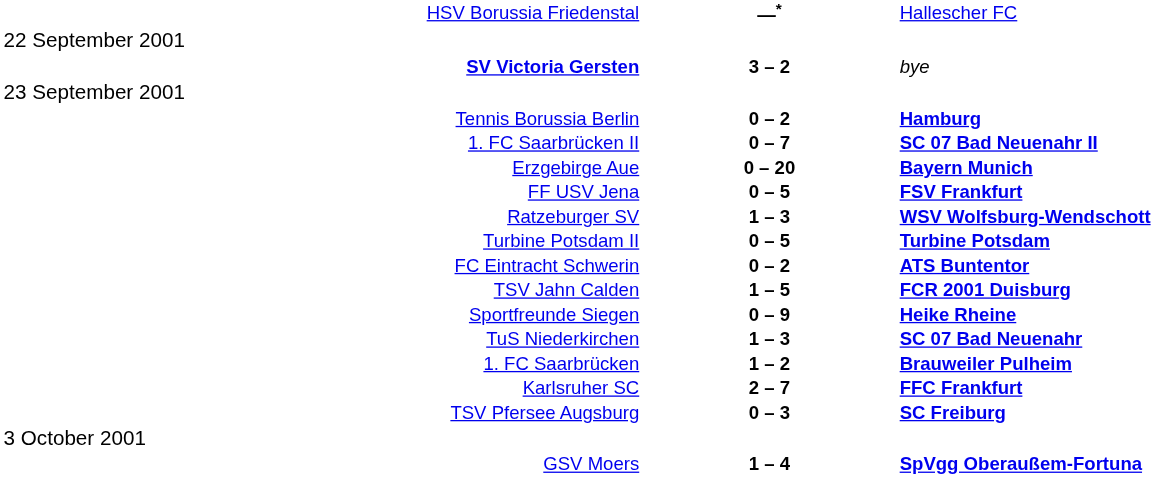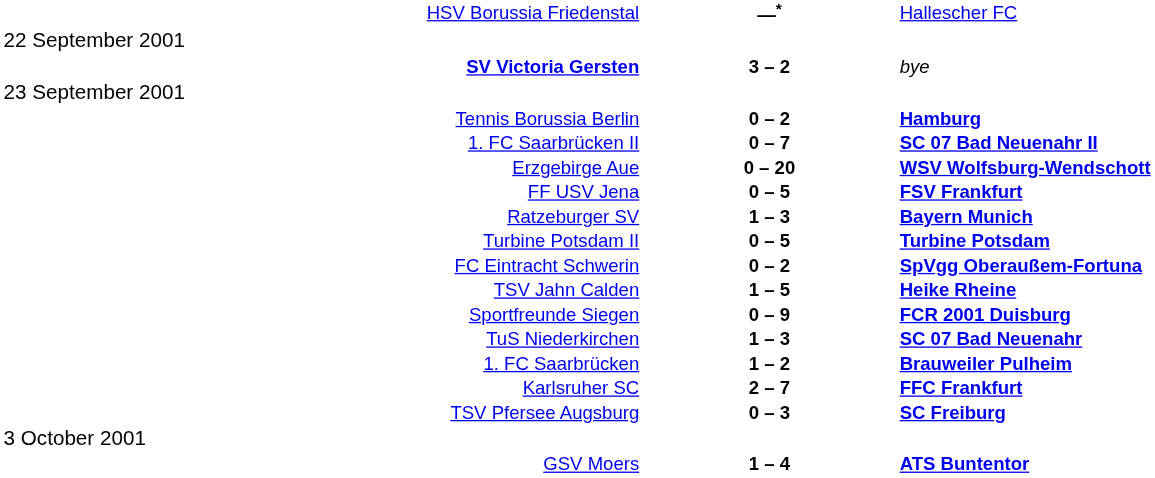 <table width=100% cellspacing=1>
 <tr>
 <th width=25%></th>
 <th width=10%></th>
 <th width=25%></th>
 <th></th>
 </tr>
 <tr style=font-size:90%>
 <td align=right><a href='#'>HSV Borussia Friedenstal</a></td>
 <td align=center><strong>—<sup>*</sup></strong></td>
 <td><a href='#'>Hallescher FC</a></td>
 </tr>
 <tr>
 <td>22 September 2001</td>
 </tr>
 <tr style=font-size:90%>
 <td align=right><strong><a href='#'>SV Victoria Gersten</a></strong></td>
 <td align=center><strong>3 – 2</strong></td>
 <td><em>bye</em></td>
 </tr>
 <tr>
 <td>23 September 2001</td>
 </tr>
 <tr style=font-size:90%>
 <td align=right><a href='#'>Tennis Borussia Berlin</a></td>
 <td align=center><strong>0 – 2</strong></td>
 <td><strong><a href='#'>Hamburg</a></strong></td>
 </tr>
 <tr style=font-size:90%>
 <td align=right><a href='#'>1. FC Saarbrücken II</a></td>
 <td align=center><strong>0 – 7</strong></td>
 <td><strong><a href='#'>SC 07 Bad Neuenahr II</a></strong></td>
 </tr>
 <tr style=font-size:90%>
 <td align=right><a href='#'>Erzgebirge Aue</a></td>
 <td align=center><strong>0 – 20</strong></td>
-<td><strong><a href='#'>Bayern Munich</a></strong></td>
+<td><strong><a href='#'>WSV Wolfsburg-Wendschott</a></strong></td>
 </tr>
 <tr style=font-size:90%>
 <td align=right><a href='#'>FF USV Jena</a></td>
 <td align=center><strong>0 – 5</strong></td>
 <td><strong><a href='#'>FSV Frankfurt</a></strong></td>
 </tr>
 <tr style=font-size:90%>
 <td align=right><a href='#'>Ratzeburger SV</a></td>
 <td align=center><strong>1 – 3</strong></td>
-<td><strong><a href='#'>WSV Wolfsburg-Wendschott</a></strong></td>
+<td><strong><a href='#'>Bayern Munich</a></strong></td>
 </tr>
 <tr style=font-size:90%>
 <td align=right><a href='#'>Turbine Potsdam II</a></td>
 <td align=center><strong>0 – 5</strong></td>
 <td><strong><a href='#'>Turbine Potsdam</a></strong></td>
 </tr>
 <tr style=font-size:90%>
 <td align=right><a href='#'>FC Eintracht Schwerin</a></td>
 <td align=center><strong>0 – 2</strong></td>
-<td><strong><a href='#'>ATS Buntentor</a></strong></td>
+<td><strong><a href='#'>SpVgg Oberaußem-Fortuna</a></strong></td>
 </tr>
 <tr style=font-size:90%>
 <td align=right><a href='#'>TSV Jahn Calden</a></td>
 <td align=center><strong>1 – 5</strong></td>
-<td><strong><a href='#'>FCR 2001 Duisburg</a></strong></td>
+<td><strong><a href='#'>Heike Rheine</a></strong></td>
 </tr>
 <tr style=font-size:90%>
 <td align=right><a href='#'>Sportfreunde Siegen</a></td>
 <td align=center><strong>0 – 9</strong></td>
-<td><strong><a href='#'>Heike Rheine</a></strong></td>
+<td><strong><a href='#'>FCR 2001 Duisburg</a></strong></td>
 </tr>
 <tr style=font-size:90%>
 <td align=right><a href='#'>TuS Niederkirchen</a></td>
 <td align=center><strong>1 – 3</strong></td>
 <td><strong><a href='#'>SC 07 Bad Neuenahr</a></strong></td>
 </tr>
 <tr style=font-size:90%>
 <td align=right><a href='#'>1. FC Saarbrücken</a></td>
 <td align=center><strong>1 – 2</strong></td>
 <td><strong><a href='#'>Brauweiler Pulheim</a></strong></td>
 </tr>
 <tr style=font-size:90%>
 <td align=right><a href='#'>Karlsruher SC</a></td>
 <td align=center><strong>2 – 7</strong></td>
 <td><strong><a href='#'>FFC Frankfurt</a></strong></td>
 </tr>
 <tr style=font-size:90%>
 <td align=right><a href='#'>TSV Pfersee Augsburg</a></td>
 <td align=center><strong>0 – 3</strong></td>
 <td><strong><a href='#'>SC Freiburg</a></strong></td>
 </tr>
 <tr>
 <td>3 October 2001</td>
 </tr>
 <tr style=font-size:90%>
 <td align=right><a href='#'>GSV Moers</a></td>
 <td align=center><strong>1 – 4</strong></td>
-<td><strong><a href='#'>SpVgg Oberaußem-Fortuna</a></strong></td>
+<td><strong><a href='#'>ATS Buntentor</a></strong></td>
 </tr>
 </table>
